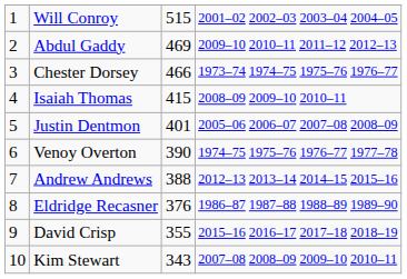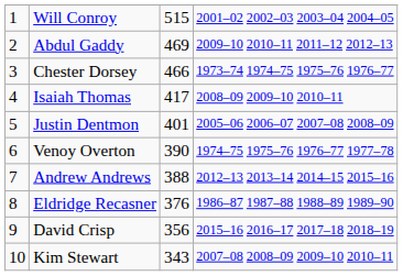 <table class="wikitable">
 <tr>
 </tr>
 <tr>
 <td>1</td>
 <td><a href='#'>Will Conroy</a></td>
 <td>515</td>
 <td style="font-size:80%;"><a href='#'>2001–02</a> <a href='#'>2002–03</a> <a href='#'>2003–04</a> <a href='#'>2004–05</a></td>
 </tr>
 <tr>
 <td>2</td>
 <td><a href='#'>Abdul Gaddy</a></td>
 <td>469</td>
 <td style="font-size:80%;"><a href='#'>2009–10</a> <a href='#'>2010–11</a> <a href='#'>2011–12</a> <a href='#'>2012–13</a></td>
 </tr>
 <tr>
 <td>3</td>
 <td>Chester Dorsey</td>
 <td>466</td>
 <td style="font-size:80%;"><a href='#'>1973–74</a> <a href='#'>1974–75</a> <a href='#'>1975–76</a> <a href='#'>1976–77</a></td>
 </tr>
 <tr>
 <td>4</td>
 <td><a href='#'>Isaiah Thomas</a></td>
-<td>415</td>
+<td>417</td>
 <td style="font-size:80%;"><a href='#'>2008–09</a> <a href='#'>2009–10</a> <a href='#'>2010–11</a></td>
 </tr>
 <tr>
 <td>5</td>
 <td><a href='#'>Justin Dentmon</a></td>
 <td>401</td>
 <td style="font-size:80%;"><a href='#'>2005–06</a> <a href='#'>2006–07</a> <a href='#'>2007–08</a> <a href='#'>2008–09</a></td>
 </tr>
 <tr>
 <td>6</td>
 <td>Venoy Overton</td>
 <td>390</td>
 <td style="font-size:80%;"><a href='#'>1974–75</a> <a href='#'>1975–76</a> <a href='#'>1976–77</a> <a href='#'>1977–78</a></td>
 </tr>
 <tr>
 <td>7</td>
 <td><a href='#'>Andrew Andrews</a></td>
 <td>388</td>
 <td style="font-size:80%;"><a href='#'>2012–13</a> <a href='#'>2013–14</a> <a href='#'>2014–15</a> <a href='#'>2015–16</a></td>
 </tr>
 <tr>
 <td>8</td>
 <td><a href='#'>Eldridge Recasner</a></td>
 <td>376</td>
 <td style="font-size:80%;"><a href='#'>1986–87</a> <a href='#'>1987–88</a> <a href='#'>1988–89</a> <a href='#'>1989–90</a></td>
 </tr>
 <tr>
 <td>9</td>
 <td>David Crisp</td>
-<td>355</td>
+<td>356</td>
 <td style="font-size:80%;"><a href='#'>2015–16</a> <a href='#'>2016–17</a> <a href='#'>2017–18</a> <a href='#'>2018–19</a></td>
 </tr>
 <tr>
 <td>10</td>
 <td>Kim Stewart</td>
 <td>343</td>
 <td style="font-size:80%;"><a href='#'>2007–08</a> <a href='#'>2008–09</a> <a href='#'>2009–10</a> <a href='#'>2010–11</a></td>
 </tr>
 </table>
